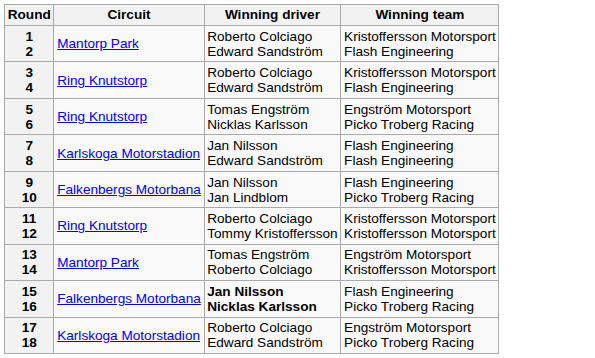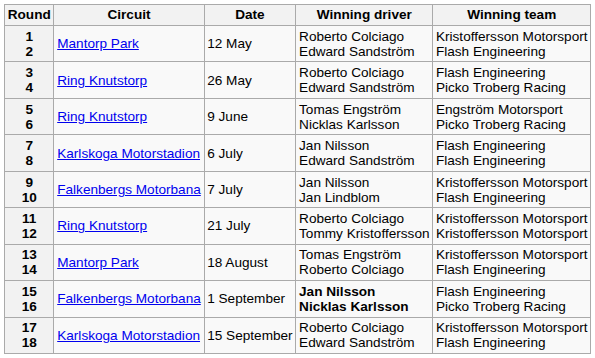 <table class="wikitable" style="font-size: 85%">
 <tr>
 <th>Round</th>
 <th>Circuit</th>
+<th>Date</th>
 <th>Winning driver</th>
 <th>Winning team</th>
 </tr>
 <tr>
 <th>1<br>2</th>
 <td><a href='#'>Mantorp Park</a></td>
+<td>12 May</td>
 <td>Roberto Colciago<br>Edward Sandström</td>
 <td>Kristoffersson Motorsport<br>Flash Engineering</td>
 </tr>
 <tr>
 <th>3<br>4</th>
 <td><a href='#'>Ring Knutstorp</a></td>
+<td>26 May</td>
 <td>Roberto Colciago<br>Edward Sandström</td>
-<td>Kristoffersson Motorsport<br>Flash Engineering</td>
+<td>Flash Engineering<br>Picko Troberg Racing</td>
 </tr>
 <tr>
 <th>5<br>6</th>
 <td><a href='#'>Ring Knutstorp</a></td>
+<td>9 June</td>
 <td>Tomas Engström<br>Nicklas Karlsson</td>
 <td>Engström Motorsport<br>Picko Troberg Racing</td>
 </tr>
 <tr>
 <th>7<br>8</th>
 <td><a href='#'>Karlskoga Motorstadion</a></td>
+<td>6 July</td>
 <td>Jan Nilsson<br>Edward Sandström</td>
 <td>Flash Engineering<br>Flash Engineering</td>
 </tr>
 <tr>
 <th>9<br>10</th>
 <td><a href='#'>Falkenbergs Motorbana</a></td>
+<td>7 July</td>
 <td>Jan Nilsson<br>Jan Lindblom</td>
-<td>Flash Engineering<br>Picko Troberg Racing</td>
+<td>Kristoffersson Motorsport<br>Flash Engineering</td>
 </tr>
 <tr>
 <th>11<br>12</th>
 <td><a href='#'>Ring Knutstorp</a></td>
+<td>21 July</td>
 <td>Roberto Colciago<br>Tommy Kristoffersson</td>
 <td>Kristoffersson Motorsport<br>Kristoffersson Motorsport</td>
 </tr>
 <tr>
 <th>13<br>14</th>
 <td><a href='#'>Mantorp Park</a></td>
+<td>18 August</td>
 <td>Tomas Engström<br>Roberto Colciago</td>
-<td>Engström Motorsport<br>Kristoffersson Motorsport</td>
+<td>Kristoffersson Motorsport<br>Flash Engineering</td>
 </tr>
 <tr>
 <th>15<br>16</th>
 <td><a href='#'>Falkenbergs Motorbana</a></td>
+<td>1 September</td>
 <td><strong>Jan Nilsson<br>Nicklas Karlsson</strong></td>
 <td>Flash Engineering<br>Picko Troberg Racing</td>
 </tr>
 <tr>
 <th>17<br>18</th>
 <td><a href='#'>Karlskoga Motorstadion</a></td>
+<td>15 September</td>
 <td>Roberto Colciago<br>Edward Sandström</td>
-<td>Engström Motorsport<br>Picko Troberg Racing</td>
+<td>Kristoffersson Motorsport<br>Flash Engineering</td>
 </tr>
 </table>
